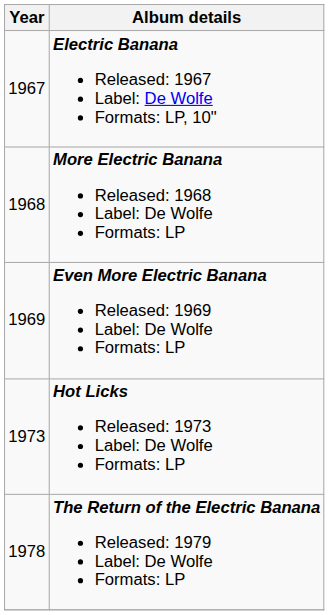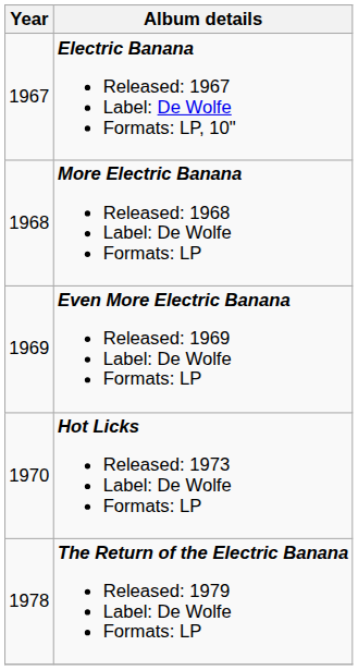 <table class="wikitable">
 <tr>
 <th>Year</th>
 <th>Album details</th>
 </tr>
 <tr>
 <td>1967</td>
 <td><strong><em>Electric Banana</em></strong> <br><ul><li>Released: 1967</li><li>Label: <a href='#'>De Wolfe</a> </li><li>Formats: LP, 10"</li></ul></td>
 </tr>
 <tr>
 <td>1968</td>
 <td><strong><em>More Electric Banana</em></strong><br><ul><li>Released: 1968</li><li>Label: De Wolfe </li><li>Formats: LP</li></ul></td>
 </tr>
 <tr>
 <td>1969</td>
 <td><strong><em>Even More Electric Banana</em></strong><br><ul><li>Released: 1969</li><li>Label: De Wolfe </li><li>Formats: LP</li></ul></td>
 </tr>
 <tr>
-<td>1973</td>
+<td>1970</td>
 <td><strong><em>Hot Licks</em></strong><br><ul><li>Released: 1973</li><li>Label: De Wolfe </li><li>Formats: LP</li></ul></td>
 </tr>
 <tr>
 <td>1978</td>
 <td><strong><em>The Return of the Electric Banana</em></strong><br><ul><li>Released: 1979</li><li>Label: De Wolfe </li><li>Formats: LP</li></ul></td>
 </tr>
 <tr>
 </tr>
 </table>
